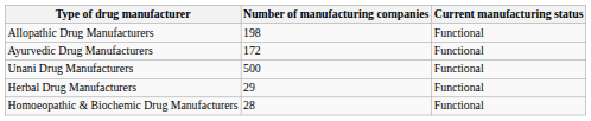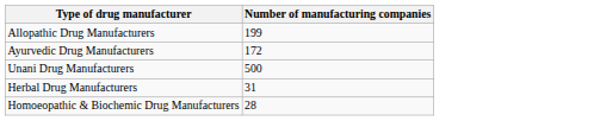 <table class="wikitable sortable static-row-numbers static-row-header-text">
 <tr>
 <th>Type of drug manufacturer</th>
 <th>Number of manufacturing companies</th>
-<th>Current manufacturing status</th>
 </tr>
 <tr>
 <td>Allopathic Drug Manufacturers</td>
-<td>198</td>
-<td>Functional</td>
+<td>199</td>
 </tr>
 <tr>
 <td>Ayurvedic Drug Manufacturers</td>
 <td>172</td>
-<td>Functional</td>
 </tr>
 <tr>
 <td>Unani Drug Manufacturers</td>
 <td>500</td>
-<td>Functional</td>
 </tr>
 <tr>
 <td>Herbal Drug Manufacturers</td>
-<td>29</td>
-<td>Functional</td>
+<td>31</td>
 </tr>
 <tr>
 <td>Homoeopathic & Biochemic Drug Manufacturers</td>
 <td>28</td>
-<td>Functional</td>
 </tr>
 </table>
